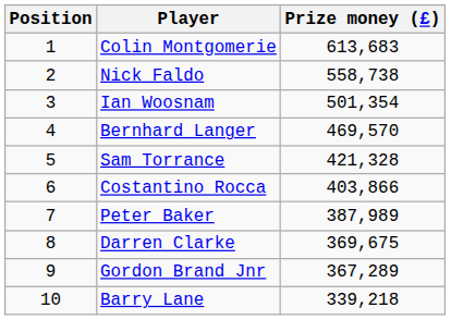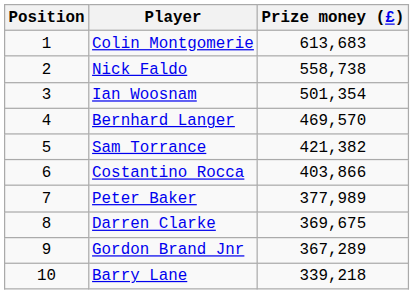 <table class="wikitable">
 <tr>
 <th>Position</th>
 <th>Player</th>
 <th>Prize money (<a href='#'>£</a>)</th>
 </tr>
 <tr>
 <td align=center>1</td>
 <td> <a href='#'>Colin Montgomerie</a></td>
 <td align=center>613,683</td>
 </tr>
 <tr>
 <td align=center>2</td>
 <td> <a href='#'>Nick Faldo</a></td>
 <td align=center>558,738</td>
 </tr>
 <tr>
 <td align=center>3</td>
 <td> <a href='#'>Ian Woosnam</a></td>
 <td align=center>501,354</td>
 </tr>
 <tr>
 <td align=center>4</td>
 <td> <a href='#'>Bernhard Langer</a></td>
 <td align=center>469,570</td>
 </tr>
 <tr>
 <td align=center>5</td>
 <td> <a href='#'>Sam Torrance</a></td>
-<td align=center>421,328</td>
+<td align=center>421,382</td>
 </tr>
 <tr>
 <td align=center>6</td>
 <td> <a href='#'>Costantino Rocca</a></td>
 <td align=center>403,866</td>
 </tr>
 <tr>
 <td align=center>7</td>
 <td> <a href='#'>Peter Baker</a></td>
-<td align=center>387,989</td>
+<td align=center>377,989</td>
 </tr>
 <tr>
 <td align=center>8</td>
 <td> <a href='#'>Darren Clarke</a></td>
 <td align=center>369,675</td>
 </tr>
 <tr>
 <td align=center>9</td>
 <td> <a href='#'>Gordon Brand Jnr</a></td>
 <td align=center>367,289</td>
 </tr>
 <tr>
 <td align=center>10</td>
 <td> <a href='#'>Barry Lane</a></td>
 <td align=center>339,218</td>
 </tr>
 </table>
